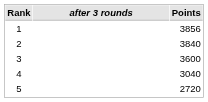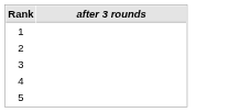 <table cellspacing="1" cellpadding="3" style="border:1px solid #aaa; font-size:90%;">
 <tr style="background:#e4e4e4;">
 <th style="border-bottom:1px solid #aaa; width:10px;">Rank</th>
 <th style="border-bottom:1px solid #aaa; width:200px; white-space:nowrap;"><em>after 3 rounds</em></th>
-<th style="border-bottom:1px solid #aaa; width:20px;">Points</th>
 </tr>
 <tr>
 <td align=center>1</td>
 <td></td>
-<td align=right>3856</td>
 </tr>
 <tr>
 <td align=center>2</td>
 <td></td>
-<td align=right>3840</td>
 </tr>
 <tr>
 <td align=center>3</td>
 <td></td>
-<td align=right>3600</td>
 </tr>
 <tr>
 <td align=center>4</td>
 <td></td>
-<td align=right>3040</td>
 </tr>
 <tr>
 <td align=center>5</td>
 <td></td>
-<td align=right>2720</td>
 </tr>
 </table>
